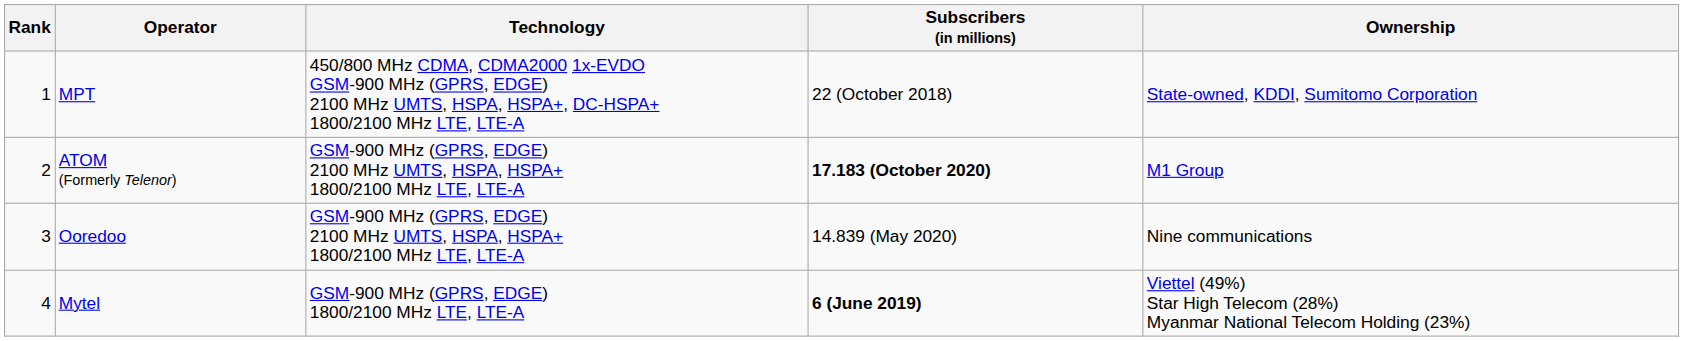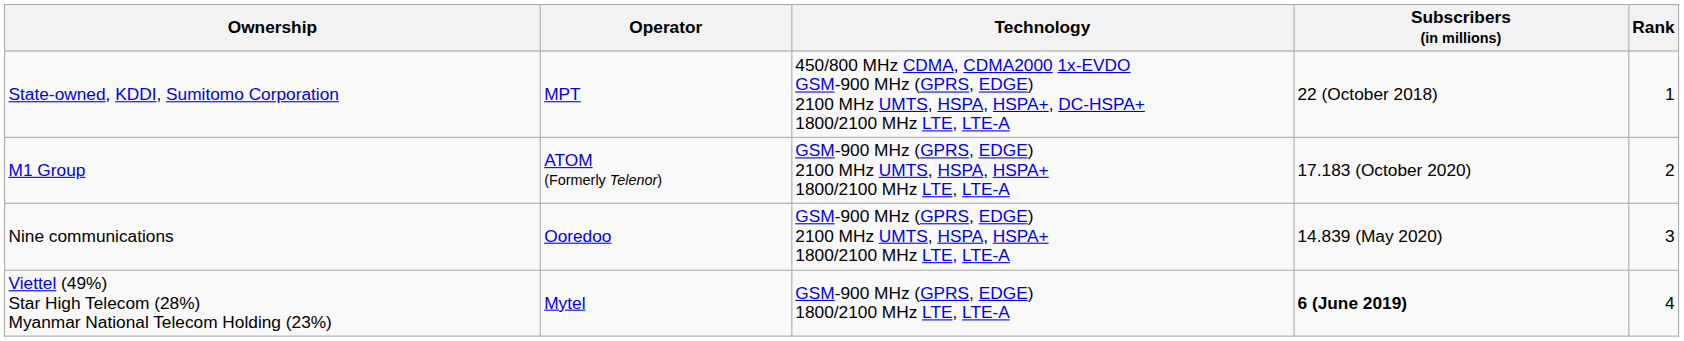 <table class="wikitable">
 <tr>
-<th style="width:3%;">Rank</th>
+<th style="width:32%;">Ownership</th>
 <th style="width:15%;">Operator</th>
 <th style="width:30%;">Technology</th>
 <th style="width:20%;">Subscribers<br><small>(in millions)</small></th>
-<th style="width:32%;">Ownership</th>
+<th style="width:3%;">Rank</th>
 </tr>
 <tr>
-<td align=right>1</td>
+<td><a href='#'>State-owned</a>, <a href='#'>KDDI</a>, <a href='#'>Sumitomo Corporation</a></td>
 <td><a href='#'>MPT</a></td>
 <td>450/800 MHz <a href='#'>CDMA</a>, <a href='#'>CDMA2000</a> <a href='#'>1x-EVDO</a><br><a href='#'>GSM</a>-900 MHz (<a href='#'>GPRS</a>, <a href='#'>EDGE</a>)<br>2100 MHz <a href='#'>UMTS</a>, <a href='#'>HSPA</a>, <a href='#'>HSPA+</a>, <a href='#'>DC-HSPA+</a> <br>1800/2100 MHz <a href='#'>LTE</a>, <a href='#'>LTE-A</a></td>
 <td>22 (October 2018)</td>
-<td><a href='#'>State-owned</a>, <a href='#'>KDDI</a>, <a href='#'>Sumitomo Corporation</a></td>
+<td align=right>1</td>
 </tr>
 <tr>
-<td align=right>2</td>
+<td><a href='#'>M1 Group</a></td>
 <td><a href='#'>ATOM</a> <br><small>(Formerly <em>Telenor</em>)</small></td>
 <td><a href='#'>GSM</a>-900 MHz (<a href='#'>GPRS</a>, <a href='#'>EDGE</a>)<br>2100 MHz <a href='#'>UMTS</a>, <a href='#'>HSPA</a>, <a href='#'>HSPA+</a><br>1800/2100 MHz <a href='#'>LTE</a>, <a href='#'>LTE-A</a></td>
-<td><strong>17.183 (October 2020)</strong></td>
-<td><a href='#'>M1 Group</a></td>
+<td>17.183 (October 2020)</td>
+<td align=right>2</td>
 </tr>
 <tr>
-<td align=right>3</td>
+<td>Nine communications</td>
 <td><a href='#'>Ooredoo</a></td>
 <td><a href='#'>GSM</a>-900 MHz (<a href='#'>GPRS</a>, <a href='#'>EDGE</a>)<br>2100 MHz <a href='#'>UMTS</a>, <a href='#'>HSPA</a>, <a href='#'>HSPA+</a><br>1800/2100 MHz <a href='#'>LTE</a>, <a href='#'>LTE-A</a></td>
 <td>14.839 (May 2020)</td>
-<td>Nine communications</td>
+<td align=right>3</td>
 </tr>
 <tr>
-<td align=right>4</td>
+<td><a href='#'>Viettel</a> (49%)<br>Star High Telecom (28%)<br>Myanmar National Telecom Holding (23%)</td>
 <td><a href='#'>Mytel</a></td>
 <td><a href='#'>GSM</a>-900 MHz (<a href='#'>GPRS</a>, <a href='#'>EDGE</a>)<br>1800/2100 MHz <a href='#'>LTE</a>, <a href='#'>LTE-A</a></td>
 <td><strong>6 (June 2019)</strong></td>
-<td><a href='#'>Viettel</a> (49%)<br>Star High Telecom (28%)<br>Myanmar National Telecom Holding (23%)</td>
+<td align=right>4</td>
 </tr>
 </table>
